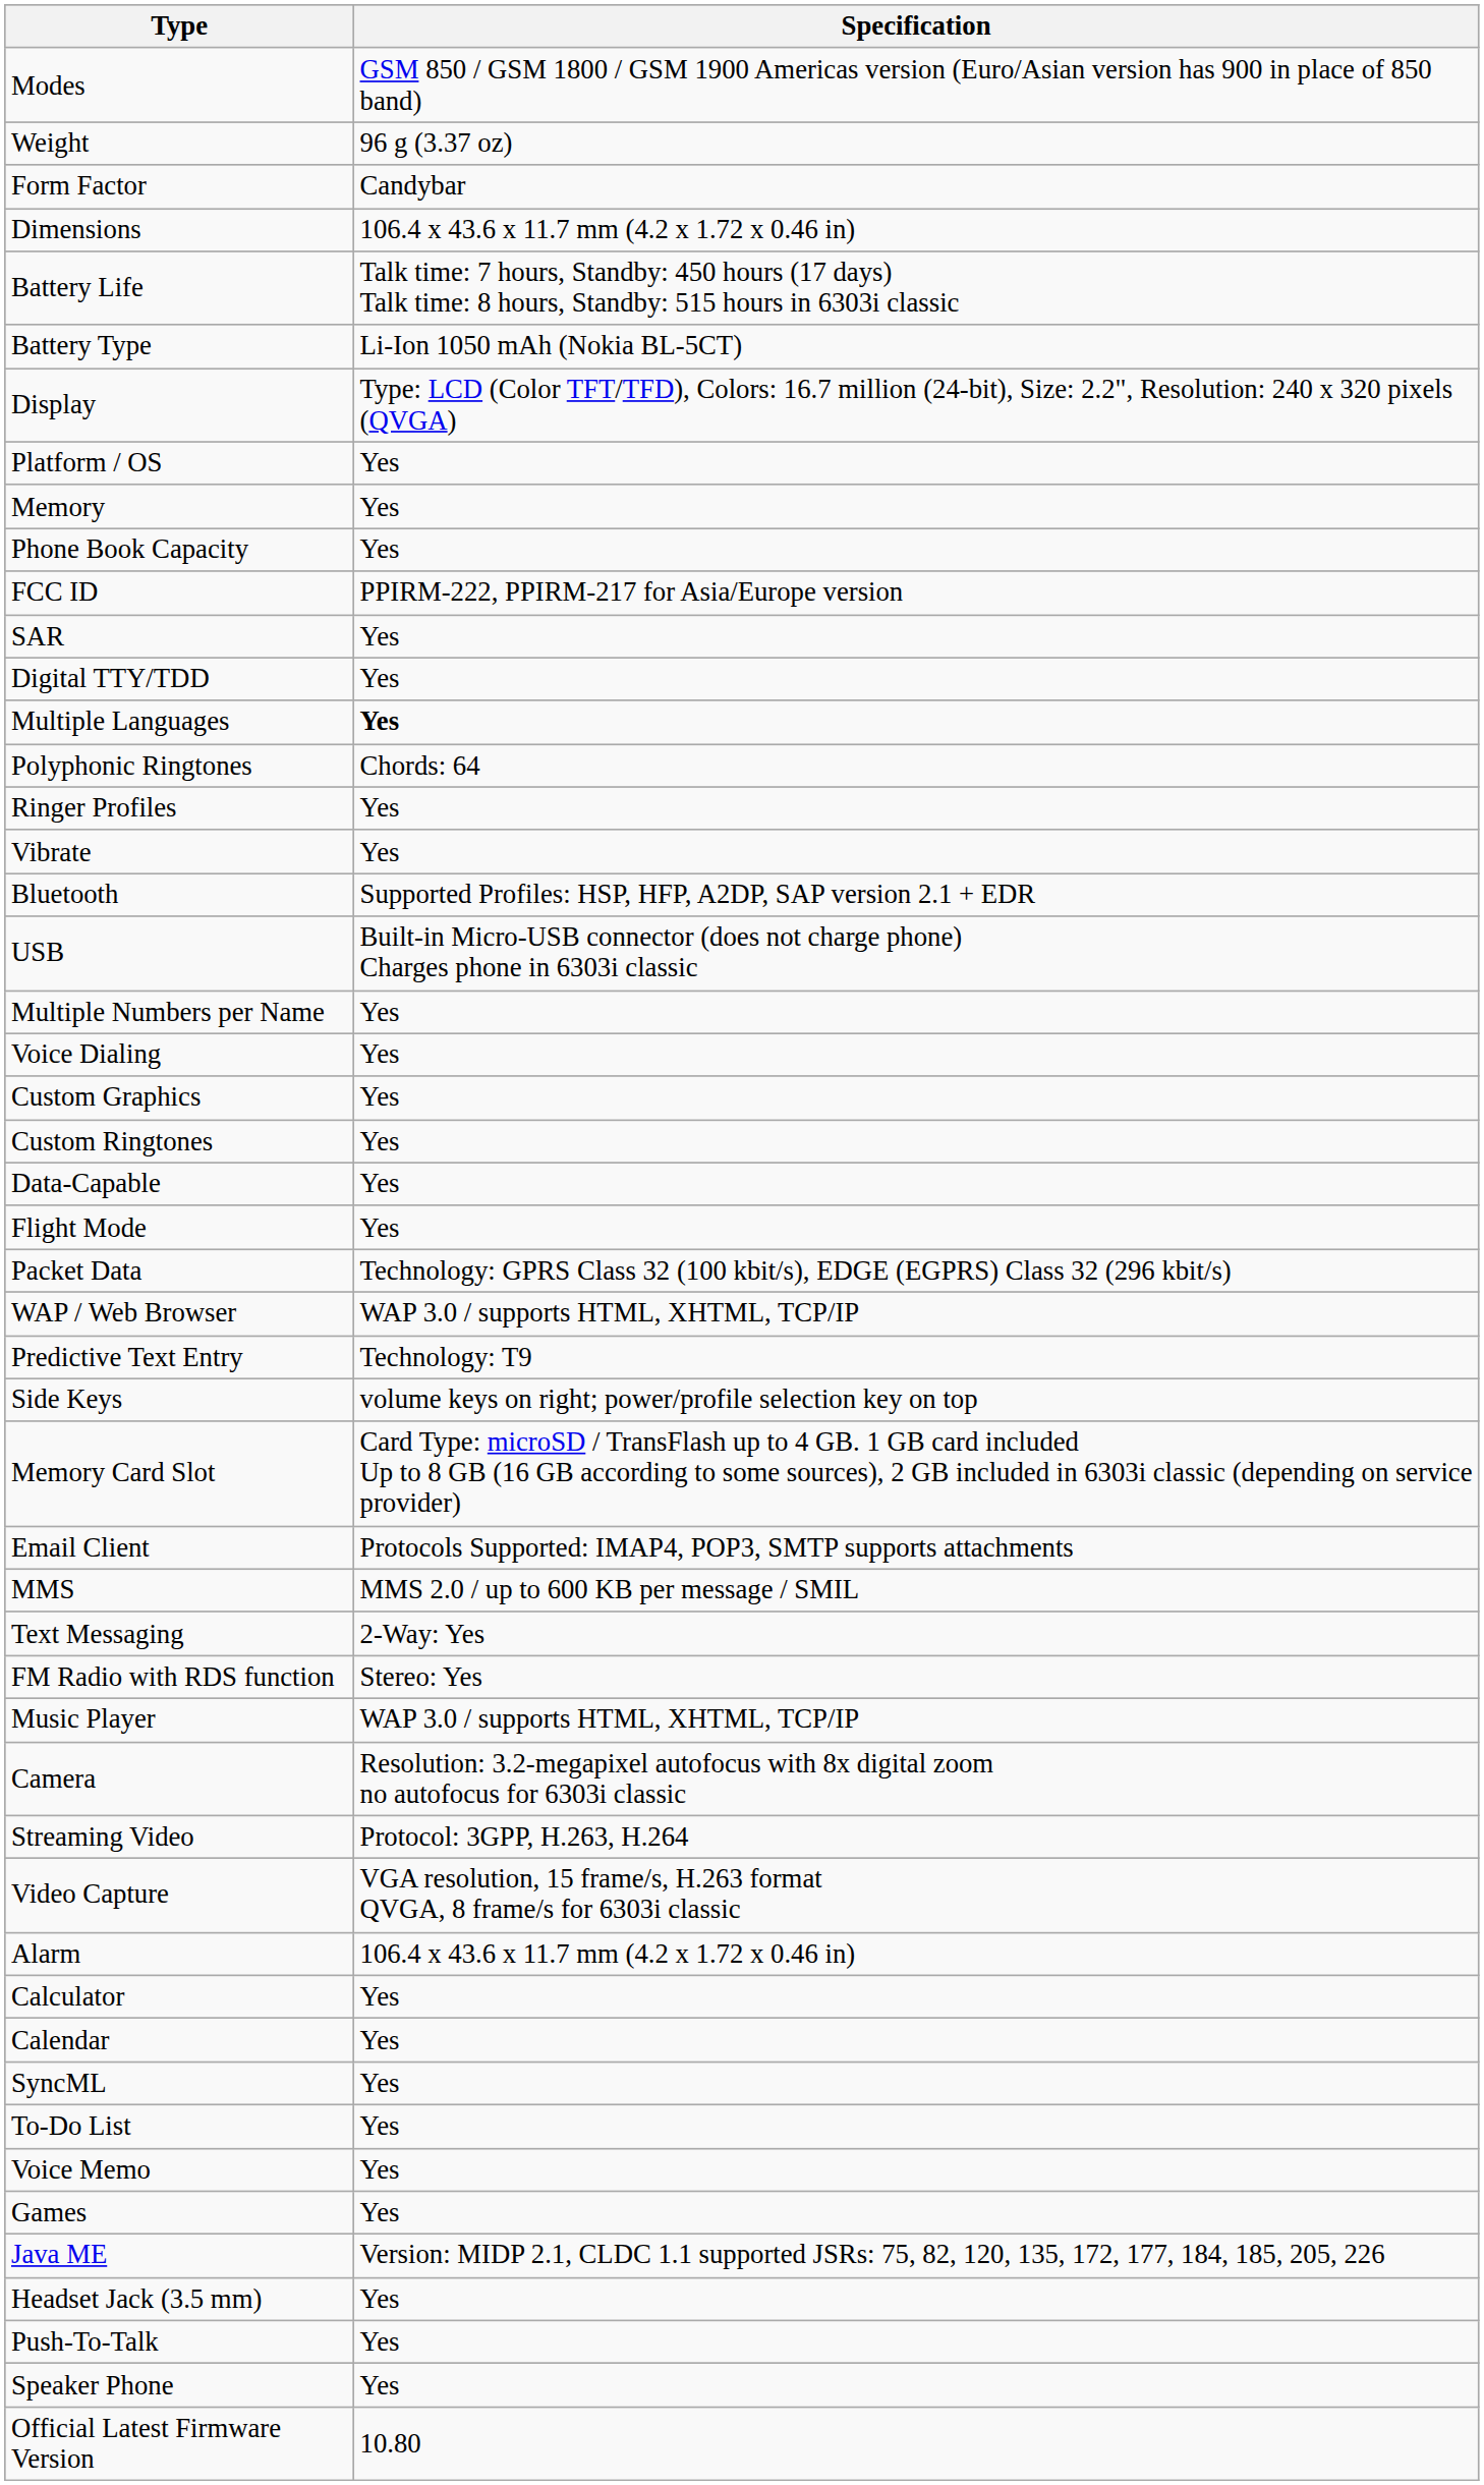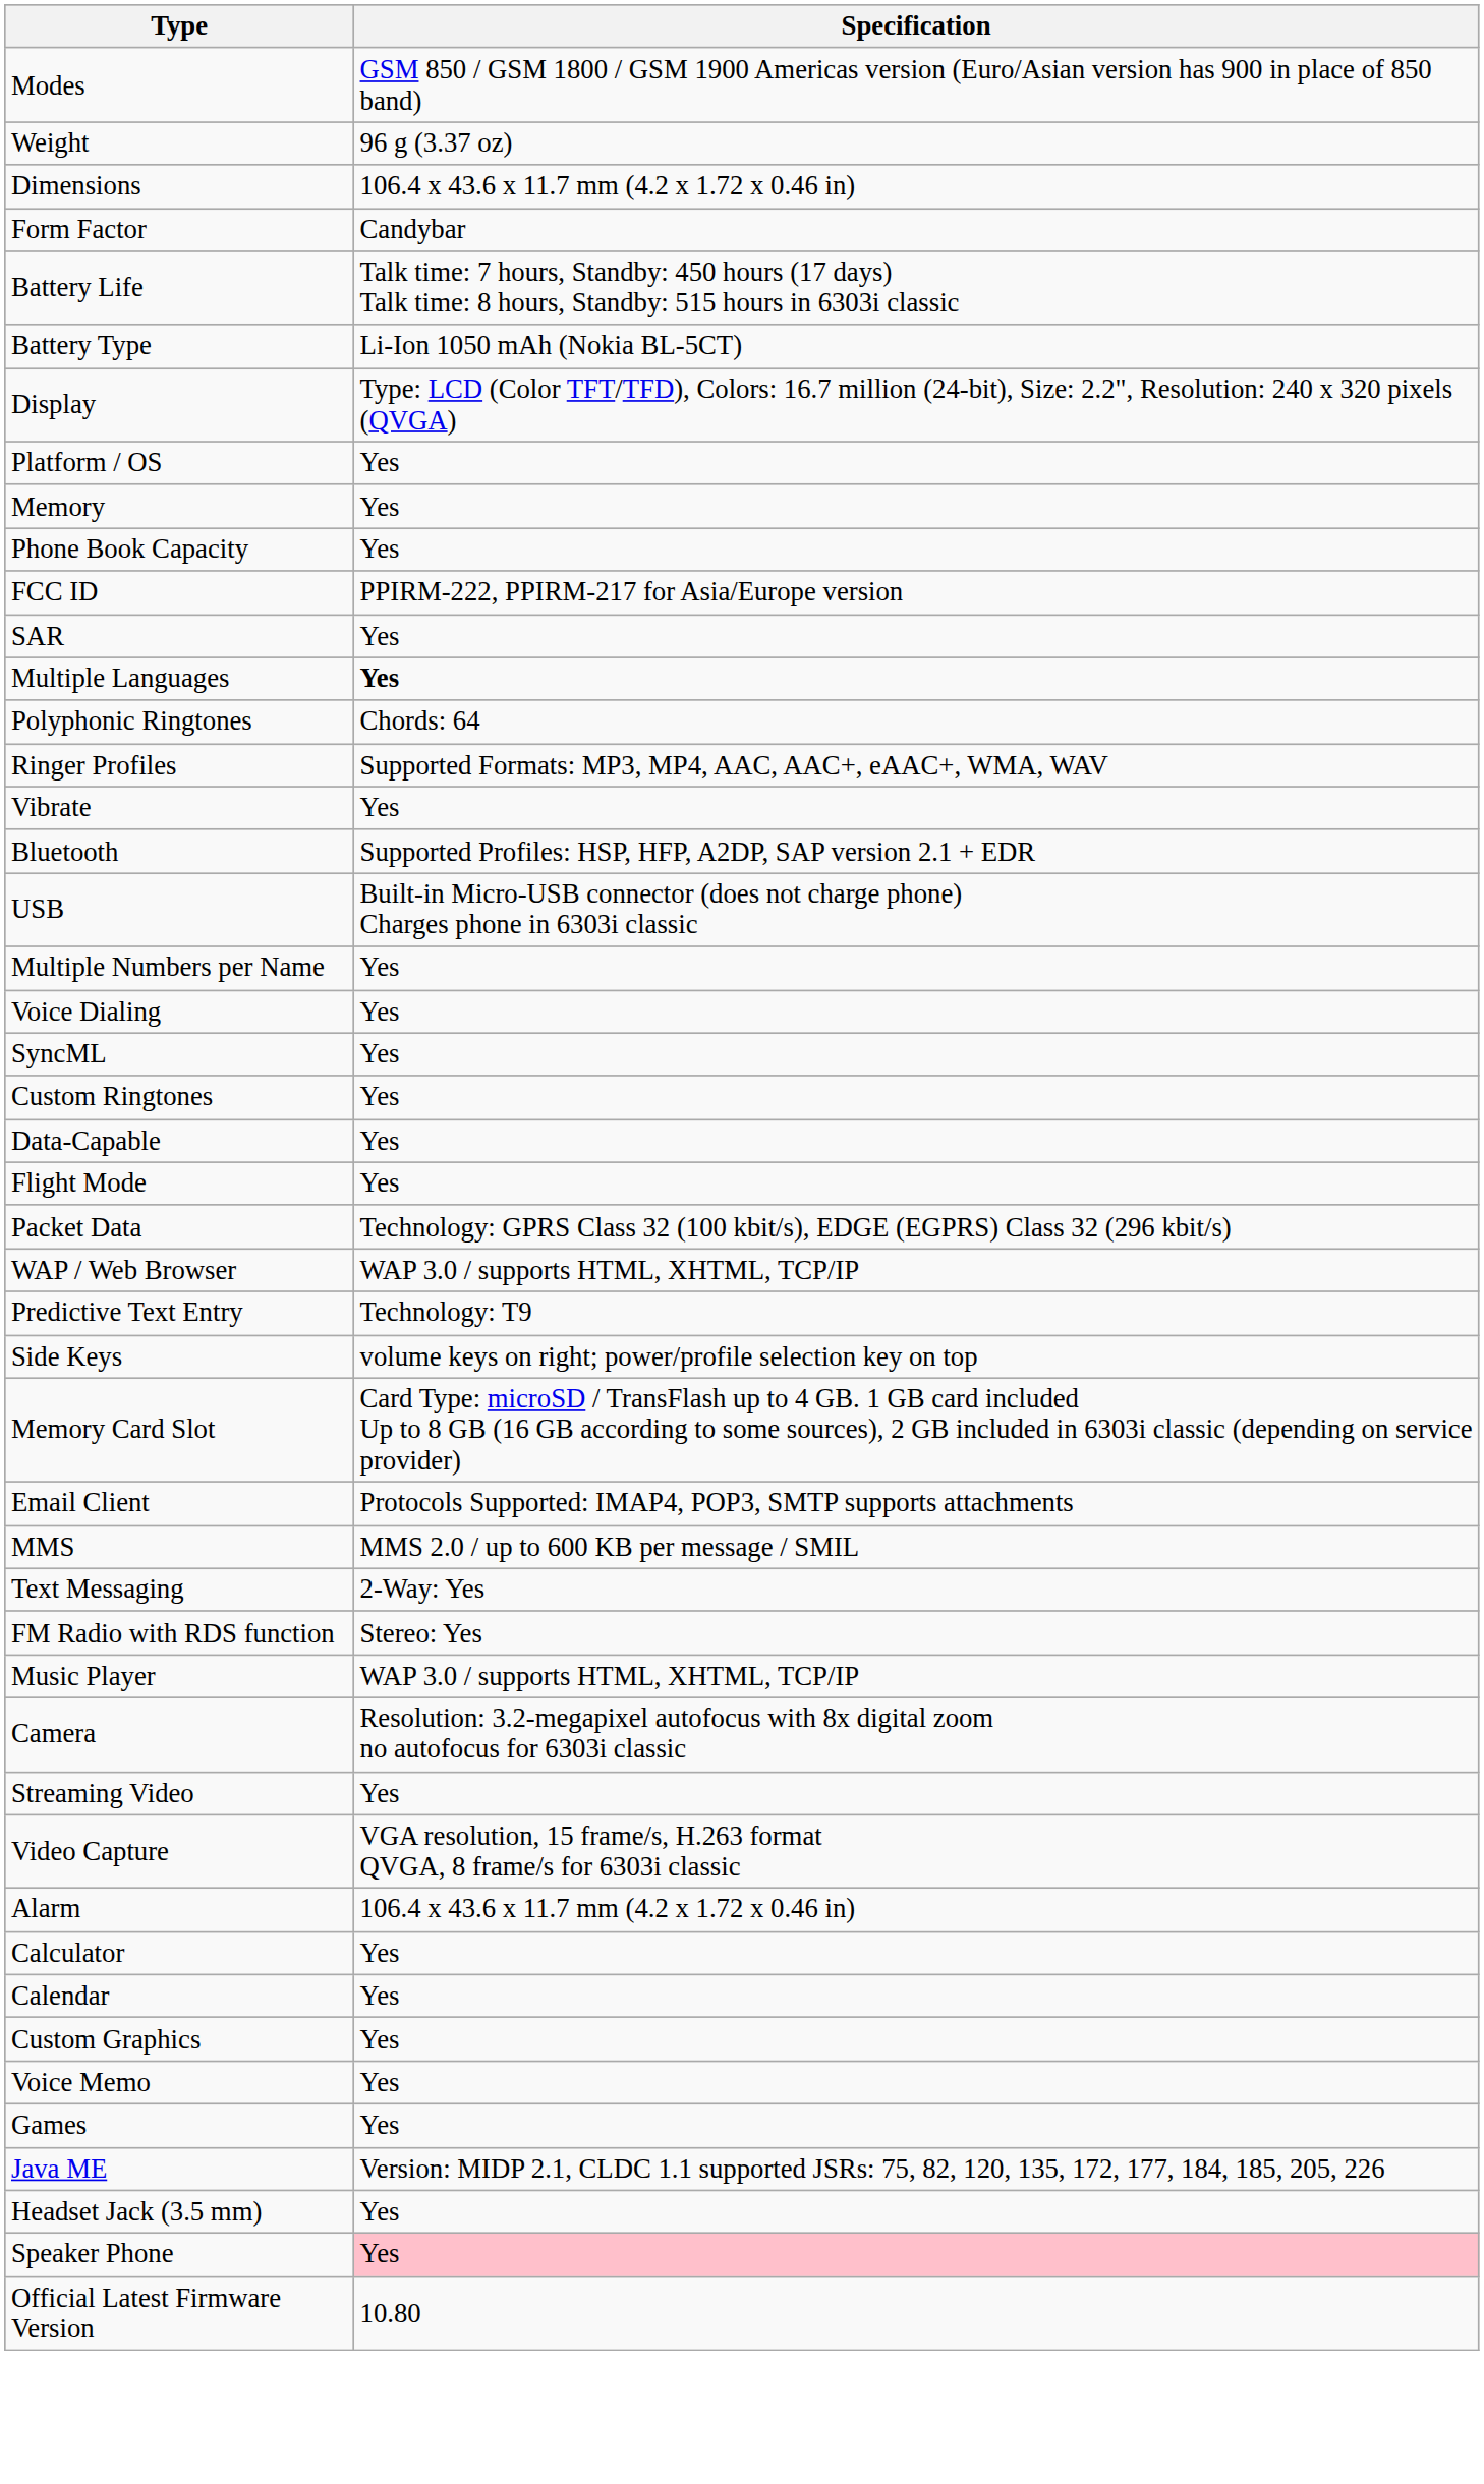 <table class="wikitable">
 <tr>
 <th>Type</th>
 <th>Specification</th>
 </tr>
 <tr>
 <td>Modes</td>
 <td><a href='#'>GSM</a> 850 / GSM 1800 / GSM 1900 Americas version (Euro/Asian version has 900 in place of 850 band)</td>
 </tr>
 <tr>
 <td>Weight</td>
 <td>96 g (3.37 oz)</td>
 </tr>
 <tr>
+<td>Dimensions</td>
+<td>106.4 x 43.6 x 11.7 mm (4.2 x 1.72 x 0.46 in)</td>
+</tr>
+<tr>
 <td>Form Factor</td>
 <td>Candybar</td>
-</tr>
-<tr>
-<td>Dimensions</td>
-<td>106.4 x 43.6 x 11.7 mm (4.2 x 1.72 x 0.46 in)</td>
 </tr>
 <tr>
 <td>Battery Life</td>
 <td>Talk time: 7 hours, Standby: 450 hours (17 days)<br>Talk time: 8 hours, Standby: 515 hours in 6303i classic</td>
 </tr>
 <tr>
 <td>Battery Type</td>
 <td>Li-Ion 1050 mAh (Nokia BL-5CT)</td>
 </tr>
 <tr>
 <td>Display</td>
 <td>Type: <a href='#'>LCD</a> (Color <a href='#'>TFT</a>/<a href='#'>TFD</a>), Colors: 16.7 million (24-bit), Size: 2.2", Resolution: 240 x 320 pixels (<a href='#'>QVGA</a>)</td>
 </tr>
 <tr>
 <td>Platform / OS</td>
 <td>Yes</td>
 </tr>
 <tr>
 <td>Memory</td>
 <td>Yes</td>
 </tr>
 <tr>
 <td>Phone Book Capacity</td>
 <td>Yes</td>
 </tr>
 <tr>
 <td>FCC ID</td>
 <td>PPIRM-222, PPIRM-217 for Asia/Europe version</td>
 </tr>
 <tr>
 <td>SAR</td>
 <td>Yes</td>
 </tr>
 <tr>
-<td>Digital TTY/TDD</td>
-<td>Yes</td>
-</tr>
-<tr>
 <td>Multiple Languages</td>
 <td><strong>Yes</strong></td>
 </tr>
 <tr>
 <td>Polyphonic Ringtones</td>
 <td>Chords: 64</td>
 </tr>
 <tr>
 <td>Ringer Profiles</td>
-<td>Yes</td>
+<td>Supported Formats: MP3, MP4, AAC, AAC+, eAAC+, WMA, WAV</td>
 </tr>
 <tr>
 <td>Vibrate</td>
 <td>Yes</td>
 </tr>
 <tr>
 <td>Bluetooth</td>
 <td>Supported Profiles: HSP, HFP, A2DP, SAP version 2.1 + EDR</td>
 </tr>
 <tr>
 <td>USB</td>
 <td>Built-in Micro-USB connector (does not charge phone)<br>Charges phone in 6303i classic</td>
 </tr>
 <tr>
 <td>Multiple Numbers per Name</td>
 <td>Yes</td>
 </tr>
 <tr>
 <td>Voice Dialing</td>
 <td>Yes</td>
 </tr>
 <tr>
-<td>Custom Graphics</td>
+<td>SyncML</td>
 <td>Yes</td>
 </tr>
 <tr 2.5>
 <td>Custom Ringtones</td>
 <td>Yes</td>
 </tr>
 <tr>
 <td>Data-Capable</td>
 <td>Yes</td>
 </tr>
 <tr>
 <td>Flight Mode</td>
 <td>Yes</td>
 </tr>
 <tr>
 <td>Packet Data</td>
 <td>Technology: GPRS Class 32 (100 kbit/s), EDGE (EGPRS) Class 32 (296 kbit/s)</td>
 </tr>
 <tr>
 <td>WAP / Web Browser</td>
 <td>WAP 3.0 / supports HTML, XHTML, TCP/IP</td>
 </tr>
 <tr>
 <td>Predictive Text Entry</td>
 <td>Technology: T9</td>
 </tr>
 <tr>
 <td>Side Keys</td>
 <td>volume keys on right; power/profile selection key on top</td>
 </tr>
 <tr>
 <td>Memory Card Slot</td>
 <td>Card Type: <a href='#'>microSD</a> / TransFlash up to 4 GB. 1 GB card included<br>Up to 8 GB (16 GB according to some sources), 2 GB included in 6303i classic (depending on service provider)</td>
 </tr>
 <tr>
 <td>Email Client</td>
 <td>Protocols Supported: IMAP4, POP3, SMTP supports attachments</td>
 </tr>
 <tr>
 <td>MMS</td>
 <td>MMS 2.0 / up to 600 KB per message / SMIL</td>
 </tr>
 <tr>
 <td>Text Messaging</td>
 <td>2-Way: Yes</td>
 </tr>
 <tr>
 <td>FM Radio with RDS function</td>
 <td>Stereo: Yes</td>
 </tr>
 <tr>
 <td>Music Player</td>
 <td>WAP 3.0 / supports HTML, XHTML, TCP/IP</td>
 </tr>
 <tr>
 <td>Camera</td>
 <td>Resolution: 3.2-megapixel autofocus with 8x digital zoom<br>no autofocus for 6303i classic</td>
 </tr>
 <tr>
 <td>Streaming Video</td>
-<td>Protocol: 3GPP, H.263, H.264</td>
+<td>Yes</td>
 </tr>
 <tr>
 <td>Video Capture</td>
 <td>VGA resolution, 15 frame/s, H.263 format<br>QVGA, 8 frame/s for 6303i classic</td>
 </tr>
 <tr>
 <td>Alarm</td>
 <td>106.4 x 43.6 x 11.7 mm (4.2 x 1.72 x 0.46 in)</td>
 </tr>
 <tr>
 <td>Calculator</td>
 <td>Yes</td>
 </tr>
 <tr>
 <td>Calendar</td>
 <td>Yes</td>
 </tr>
 <tr>
-<td>SyncML</td>
-<td>Yes</td>
-</tr>
-<tr>
-<td>To-Do List</td>
+<td>Custom Graphics</td>
 <td>Yes</td>
 </tr>
 <tr>
 <td>Voice Memo</td>
 <td>Yes</td>
 </tr>
 <tr>
 <td>Games</td>
 <td>Yes</td>
 </tr>
 <tr>
 <td><a href='#'>Java ME</a></td>
 <td>Version: MIDP 2.1, CLDC 1.1 supported JSRs: 75, 82, 120, 135, 172, 177, 184, 185, 205, 226</td>
 </tr>
 <tr>
 <td>Headset Jack (3.5 mm)</td>
 <td>Yes</td>
 </tr>
 <tr>
-<td>Push-To-Talk</td>
-<td>Yes</td>
-</tr>
-<tr>
 <td>Speaker Phone</td>
-<td>Yes</td>
+<td style="background: pink;">Yes</td>
 </tr>
 <tr>
 <td>Official Latest Firmware Version</td>
 <td>10.80</td>
 </tr>
 </table>
